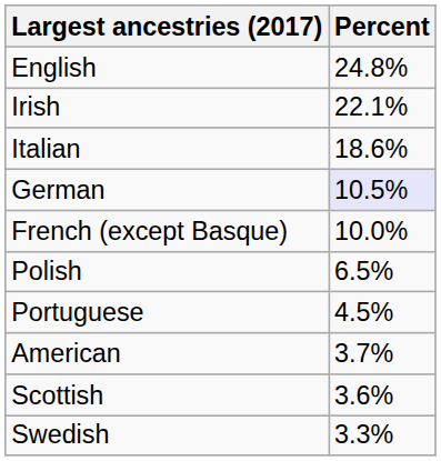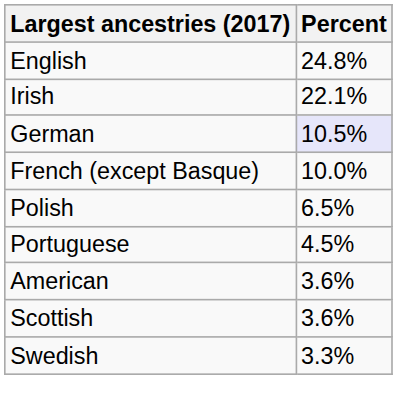 <table class="wikitable sortable collapsible" style="font-size: 90%;">
 <tr>
 <th>Largest ancestries (2017)</th>
 <th>Percent</th>
 </tr>
 <tr>
 <td>English</td>
 <td>24.8%</td>
 </tr>
 <tr>
 <td>Irish</td>
 <td>22.1%</td>
-</tr>
-<tr>
-<td>Italian</td>
-<td>18.6%</td>
 </tr>
 <tr>
 <td>German</td>
 <td style="background: lavender;">10.5%</td>
 </tr>
 <tr>
 <td>French (except Basque)</td>
 <td>10.0%</td>
 </tr>
 <tr>
 <td>Polish</td>
 <td>6.5%</td>
 </tr>
 <tr>
 <td>Portuguese</td>
 <td>4.5%</td>
 </tr>
 <tr>
 <td>American</td>
-<td>3.7%</td>
+<td>3.6%</td>
 </tr>
 <tr>
 <td>Scottish</td>
 <td>3.6%</td>
 </tr>
 <tr>
 <td>Swedish</td>
 <td>3.3%<br></td>
 </tr>
 </table>
